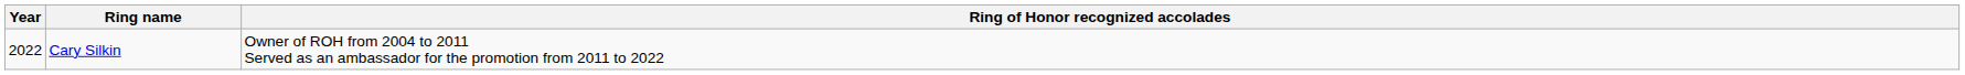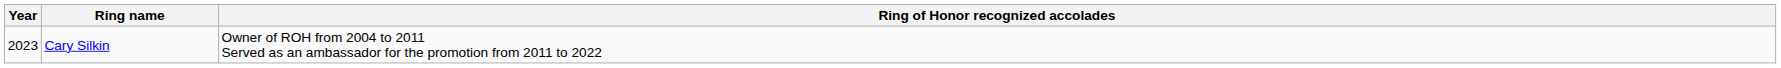 <table class="wikitable sortable" style="font-size: 95%">
 <tr>
 <th style="width:1%;"><strong>Year</strong></th>
 <th style="width:10%;"><strong>Ring name</strong><br></th>
 <th class="unsortable"><strong>Ring of Honor recognized accolades</strong></th>
 </tr>
 <tr>
-<td>2022</td>
+<td>2023</td>
 <td><a href='#'>Cary Silkin</a></td>
 <td>Owner of ROH from 2004 to 2011<br>Served as an ambassador for the promotion from 2011 to 2022</td>
 </tr>
 </table>
